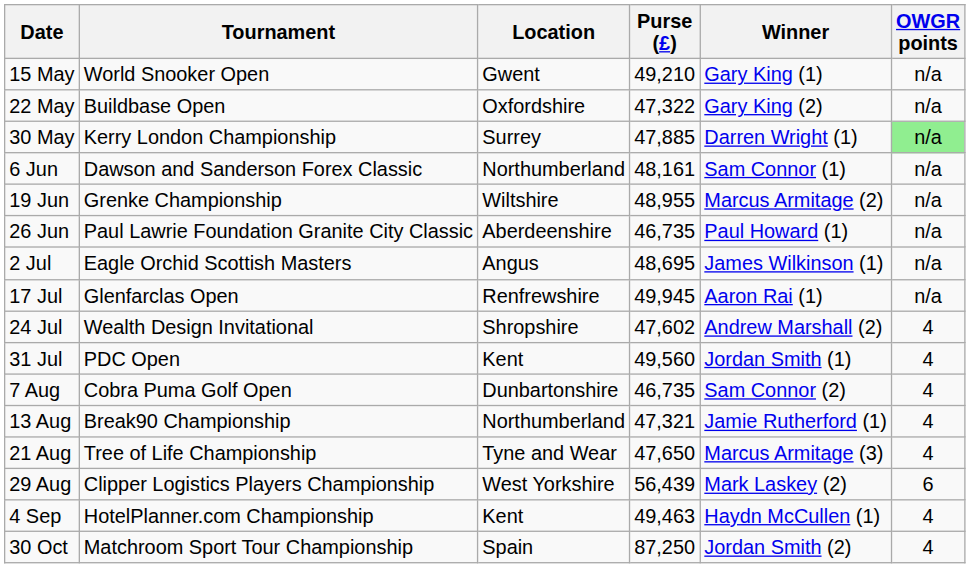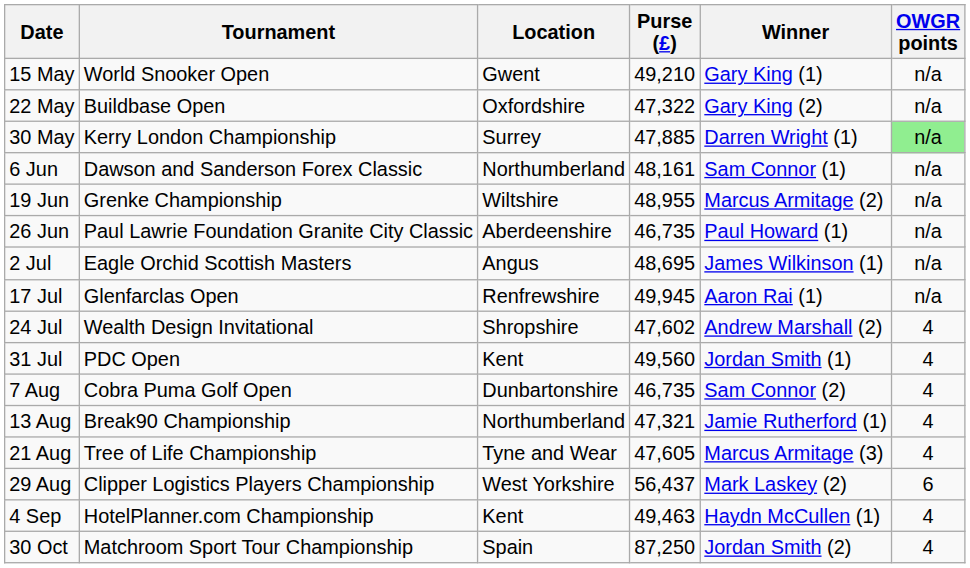 <table class="wikitable" style="font-size:95%;">
 <tr>
 <th>Date</th>
 <th>Tournament</th>
 <th>Location</th>
 <th>Purse<br>(<a href='#'>£</a>)</th>
 <th>Winner</th>
 <th><a href='#'>OWGR</a><br>points</th>
 </tr>
 <tr>
 <td>15 May</td>
 <td>World Snooker Open</td>
 <td>Gwent</td>
 <td align=right>49,210</td>
 <td> <a href='#'>Gary King</a> (1)</td>
 <td align=center>n/a</td>
 </tr>
 <tr>
 <td>22 May</td>
 <td>Buildbase Open</td>
 <td>Oxfordshire</td>
 <td align=right>47,322</td>
 <td> <a href='#'>Gary King</a> (2)</td>
 <td align=center>n/a</td>
 </tr>
 <tr>
 <td>30 May</td>
 <td>Kerry London Championship</td>
 <td>Surrey</td>
 <td align=right>47,885</td>
 <td> <a href='#'>Darren Wright</a> (1)</td>
 <td align=center style="background: lightgreen;">n/a</td>
 </tr>
 <tr>
 <td>6 Jun</td>
 <td>Dawson and Sanderson Forex Classic</td>
 <td>Northumberland</td>
 <td align=right>48,161</td>
 <td> <a href='#'>Sam Connor</a> (1)</td>
 <td align=center>n/a</td>
 </tr>
 <tr>
 <td>19 Jun</td>
 <td>Grenke Championship</td>
 <td>Wiltshire</td>
 <td align=right>48,955</td>
 <td> <a href='#'>Marcus Armitage</a> (2)</td>
 <td align=center>n/a</td>
 </tr>
 <tr>
 <td>26 Jun</td>
 <td>Paul Lawrie Foundation Granite City Classic</td>
 <td>Aberdeenshire</td>
 <td align=right>46,735</td>
 <td> <a href='#'>Paul Howard</a> (1)</td>
 <td align=center>n/a</td>
 </tr>
 <tr>
 <td>2 Jul</td>
 <td>Eagle Orchid Scottish Masters</td>
 <td>Angus</td>
 <td align=right>48,695</td>
 <td> <a href='#'>James Wilkinson</a> (1)</td>
 <td align=center>n/a</td>
 </tr>
 <tr>
 <td>17 Jul</td>
 <td>Glenfarclas Open</td>
 <td>Renfrewshire</td>
 <td align=right>49,945</td>
 <td> <a href='#'>Aaron Rai</a> (1)</td>
 <td align=center>n/a</td>
 </tr>
 <tr>
 <td>24 Jul</td>
 <td>Wealth Design Invitational</td>
 <td>Shropshire</td>
 <td align=right>47,602</td>
 <td> <a href='#'>Andrew Marshall</a> (2)</td>
 <td align=center>4</td>
 </tr>
 <tr>
 <td>31 Jul</td>
 <td>PDC Open</td>
 <td>Kent</td>
 <td align=right>49,560</td>
 <td> <a href='#'>Jordan Smith</a> (1)</td>
 <td align=center>4</td>
 </tr>
 <tr>
 <td>7 Aug</td>
 <td>Cobra Puma Golf Open</td>
 <td>Dunbartonshire</td>
 <td align=right>46,735</td>
 <td> <a href='#'>Sam Connor</a> (2)</td>
 <td align=center>4</td>
 </tr>
 <tr>
 <td>13 Aug</td>
 <td>Break90 Championship</td>
 <td>Northumberland</td>
 <td align=right>47,321</td>
 <td> <a href='#'>Jamie Rutherford</a> (1)</td>
 <td align=center>4</td>
 </tr>
 <tr>
 <td>21 Aug</td>
 <td>Tree of Life Championship</td>
 <td>Tyne and Wear</td>
-<td align=right>47,650</td>
+<td align=right>47,605</td>
 <td> <a href='#'>Marcus Armitage</a> (3)</td>
 <td align=center>4</td>
 </tr>
 <tr>
 <td>29 Aug</td>
 <td>Clipper Logistics Players Championship</td>
 <td>West Yorkshire</td>
-<td align=right>56,439</td>
+<td align=right>56,437</td>
 <td> <a href='#'>Mark Laskey</a> (2)</td>
 <td align=center>6</td>
 </tr>
 <tr>
 <td>4 Sep</td>
 <td>HotelPlanner.com Championship</td>
 <td>Kent</td>
 <td align=right>49,463</td>
 <td> <a href='#'>Haydn McCullen</a> (1)</td>
 <td align=center>4</td>
 </tr>
 <tr>
 <td>30 Oct</td>
 <td>Matchroom Sport Tour Championship</td>
 <td>Spain</td>
 <td align=right>87,250</td>
 <td> <a href='#'>Jordan Smith</a> (2)</td>
 <td align=center>4</td>
 </tr>
 </table>
